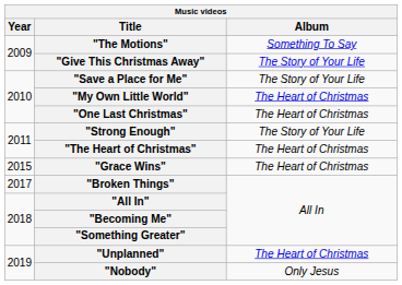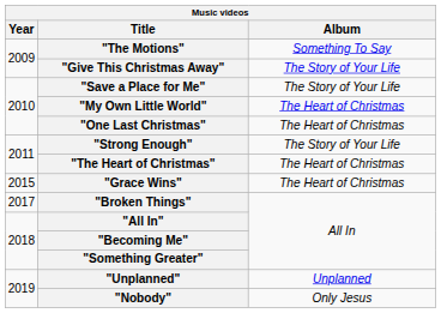 <table class="wikitable plainrowheaders" style=text-align:center;>
 <tr style="font-size:smaller;">
 <th scope="col" colspan="3" style="width:3em;font-size:90%;">Music videos</th>
 </tr>
 <tr>
 <th scope="col">Year</th>
 <th scope="col" style="width:17em;">Title</th>
 <th scope="col" style="width:15em;">Album</th>
 </tr>
 <tr>
 <td rowspan="2">2009</td>
 <th scope="row">"The Motions"</th>
 <td><em><a href='#'>Something To Say</a></em></td>
 </tr>
 <tr>
 <th scope="row">"Give This Christmas Away"</th>
 <td><em><a href='#'>The Story of Your Life</a></em></td>
 </tr>
 <tr>
 <td rowspan="3">2010</td>
 <th scope="row">"Save a Place for Me"</th>
 <td><em>The Story of Your Life</em></td>
 </tr>
 <tr>
 <th scope="row">"My Own Little World"</th>
 <td><em><a href='#'>The Heart of Christmas</a></em></td>
 </tr>
 <tr>
 <th scope="row">"One Last Christmas"</th>
 <td><em>The Heart of Christmas</em></td>
 </tr>
 <tr>
 <td rowspan="2">2011</td>
 <th scope="row">"Strong Enough"</th>
 <td><em>The Story of Your Life</em></td>
 </tr>
 <tr>
 <th scope="row">"The Heart of Christmas"</th>
 <td><em>The Heart of Christmas</em></td>
 </tr>
 <tr>
 <td>2015</td>
 <th scope="row">"Grace Wins"</th>
 <td><em>The Heart of Christmas</em></td>
 </tr>
 <tr>
 <td>2017</td>
 <th scope="row">"Broken Things"</th>
 <td rowspan="4"><em>All In</em></td>
 </tr>
 <tr>
 <td rowspan="3">2018</td>
 <th scope="row">"All In"</th>
 </tr>
 <tr>
 <th scope="row">"Becoming Me"</th>
 </tr>
 <tr>
 <th scope="row">"Something Greater"</th>
 </tr>
 <tr>
 <td rowspan="2">2019</td>
 <th scope="row">"Unplanned"</th>
-<td><em><a href='#'>The Heart of Christmas</a></em></td>
+<td><em><a href='#'>Unplanned</a></em></td>
 </tr>
 <tr>
 <th scope="row">"Nobody"<br></th>
 <td><em>Only Jesus</em></td>
 </tr>
 </table>
